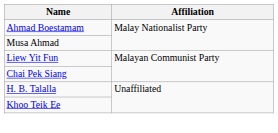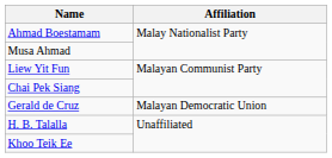 <table class="wikitable" width="50%">
 <tr>
 <th>Name</th>
 <th>Affiliation</th>
 </tr>
 <tr>
 <td width="40%"><a href='#'>Ahmad Boestamam</a></td>
 <td width="60%" rowspan="2" valign="top">Malay Nationalist Party</td>
 </tr>
 <tr>
 <td width="40%">Musa Ahmad</td>
 </tr>
 <tr>
 <td width="40%"><a href='#'>Liew Yit Fun</a></td>
 <td width="60%" rowspan="2" valign="top">Malayan Communist Party</td>
 </tr>
 <tr>
 <td width="40%"><a href='#'>Chai Pek Siang</a></td>
 </tr>
 <tr>
+<td width="40%"><a href='#'>Gerald de Cruz</a></td>
+<td width="60%" valign="top">Malayan Democratic Union</td>
+</tr>
+<tr>
 <td width="40%"><a href='#'>H. B. Talalla</a></td>
 <td width="60%" rowspan="2" valign="top">Unaffiliated</td>
 </tr>
 <tr>
 <td width="40%"><a href='#'>Khoo Teik Ee</a></td>
 </tr>
 </table>
